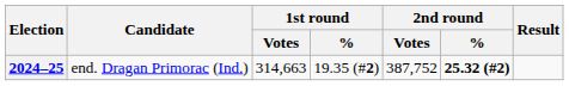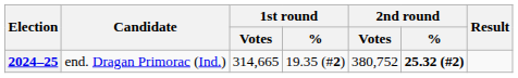 <table class=wikitable>
 <tr>
 <th rowspan=2>Election</th>
 <th rowspan=2>Candidate</th>
 <th colspan=2>1st round</th>
 <th colspan=2>2nd round</th>
 <th rowspan=2>Result</th>
 </tr>
 <tr>
 <th>Votes</th>
 <th>%</th>
 <th>Votes</th>
 <th>%</th>
 </tr>
 <tr>
 <th><a href='#'>2024–25</a></th>
 <td>end. <a href='#'>Dragan Primorac</a> (<a href='#'>Ind.</a>)</td>
-<td>314,663</td>
+<td>314,665</td>
 <td>19.35 (#<strong>2</strong>)</td>
-<td>387,752</td>
+<td>380,752</td>
 <td><strong>25.32 (#2)</strong></td>
 <td></td>
 </tr>
 </table>
